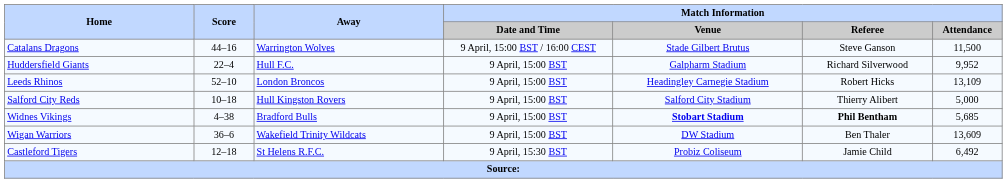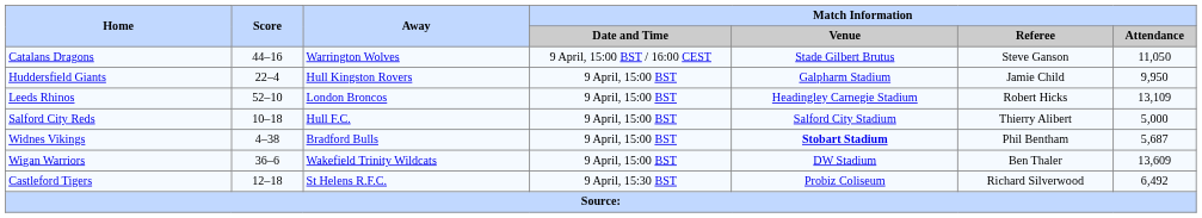 <table border=1 style="border-collapse:collapse; font-size:80%; text-align:center;" cellpadding=3 cellspacing=0 width=100%>
 <tr bgcolor=#C1D8FF>
 <th rowspan=2 width=19%>Home</th>
 <th rowspan=2 width=6%>Score</th>
 <th rowspan=2 width=19%>Away</th>
 <th colspan=6>Match Information</th>
 </tr>
 <tr bgcolor=#CCCCCC>
 <th width=17%>Date and Time</th>
 <th width=19%>Venue</th>
 <th width=13%>Referee</th>
 <th width=7%>Attendance</th>
 </tr>
 <tr bgcolor=#F5FAFF>
 <td align=left> <a href='#'>Catalans Dragons</a></td>
 <td>44–16</td>
 <td align=left> <a href='#'>Warrington Wolves</a></td>
 <td>9 April, 15:00 <a href='#'>BST</a> / 16:00 <a href='#'>CEST</a></td>
 <td><a href='#'>Stade Gilbert Brutus</a></td>
 <td>Steve Ganson</td>
-<td>11,500</td>
+<td>11,050</td>
 </tr>
 <tr bgcolor=#F5FAFF>
 <td align=left> <a href='#'>Huddersfield Giants</a></td>
 <td>22–4</td>
-<td align=left> <a href='#'>Hull F.C.</a></td>
+<td align=left> <a href='#'>Hull Kingston Rovers</a></td>
 <td>9 April, 15:00 <a href='#'>BST</a></td>
 <td><a href='#'>Galpharm Stadium</a></td>
-<td>Richard Silverwood</td>
-<td>9,952</td>
+<td>Jamie Child</td>
+<td>9,950</td>
 </tr>
 <tr bgcolor=#F5FAFF>
 <td align=left> <a href='#'>Leeds Rhinos</a></td>
 <td>52–10</td>
 <td align=left> <a href='#'>London Broncos</a></td>
 <td>9 April, 15:00 <a href='#'>BST</a></td>
 <td><a href='#'>Headingley Carnegie Stadium</a></td>
 <td>Robert Hicks</td>
 <td>13,109</td>
 </tr>
 <tr bgcolor=#F5FAFF>
 <td align=left> <a href='#'>Salford City Reds</a></td>
 <td>10–18</td>
-<td align=left> <a href='#'>Hull Kingston Rovers</a></td>
+<td align=left> <a href='#'>Hull F.C.</a></td>
 <td>9 April, 15:00 <a href='#'>BST</a></td>
 <td><a href='#'>Salford City Stadium</a></td>
 <td>Thierry Alibert</td>
 <td>5,000</td>
 </tr>
 <tr bgcolor=#F5FAFF>
 <td align=left> <a href='#'>Widnes Vikings</a></td>
 <td>4–38</td>
 <td align=left> <a href='#'>Bradford Bulls</a></td>
 <td>9 April, 15:00 <a href='#'>BST</a></td>
 <td><strong><a href='#'>Stobart Stadium</a></strong></td>
-<td><strong>Phil Bentham</strong></td>
-<td>5,685</td>
+<td>Phil Bentham</td>
+<td>5,687</td>
 </tr>
 <tr bgcolor=#F5FAFF>
 <td align=left> <a href='#'>Wigan Warriors</a></td>
 <td>36–6</td>
 <td align=left> <a href='#'>Wakefield Trinity Wildcats</a></td>
 <td>9 April, 15:00 <a href='#'>BST</a></td>
 <td><a href='#'>DW Stadium</a></td>
 <td>Ben Thaler</td>
 <td>13,609</td>
 </tr>
 <tr bgcolor=#F5FAFF>
 <td align=left> <a href='#'>Castleford Tigers</a></td>
 <td>12–18</td>
 <td align=left> <a href='#'>St Helens R.F.C.</a></td>
 <td>9 April, 15:30 <a href='#'>BST</a></td>
 <td><a href='#'>Probiz Coliseum</a></td>
-<td>Jamie Child</td>
+<td>Richard Silverwood</td>
 <td>6,492</td>
 </tr>
 <tr bgcolor=#C1D8FF>
 <th colspan=12>Source:</th>
 </tr>
 </table>
